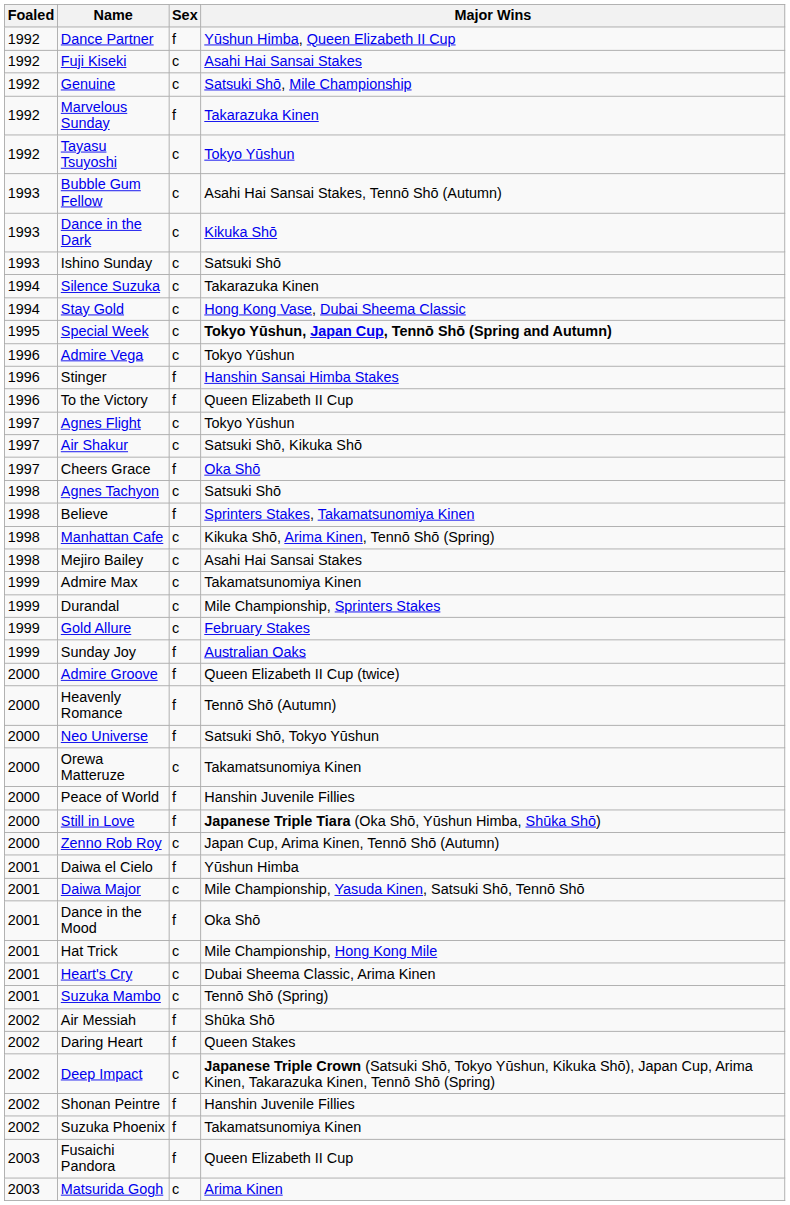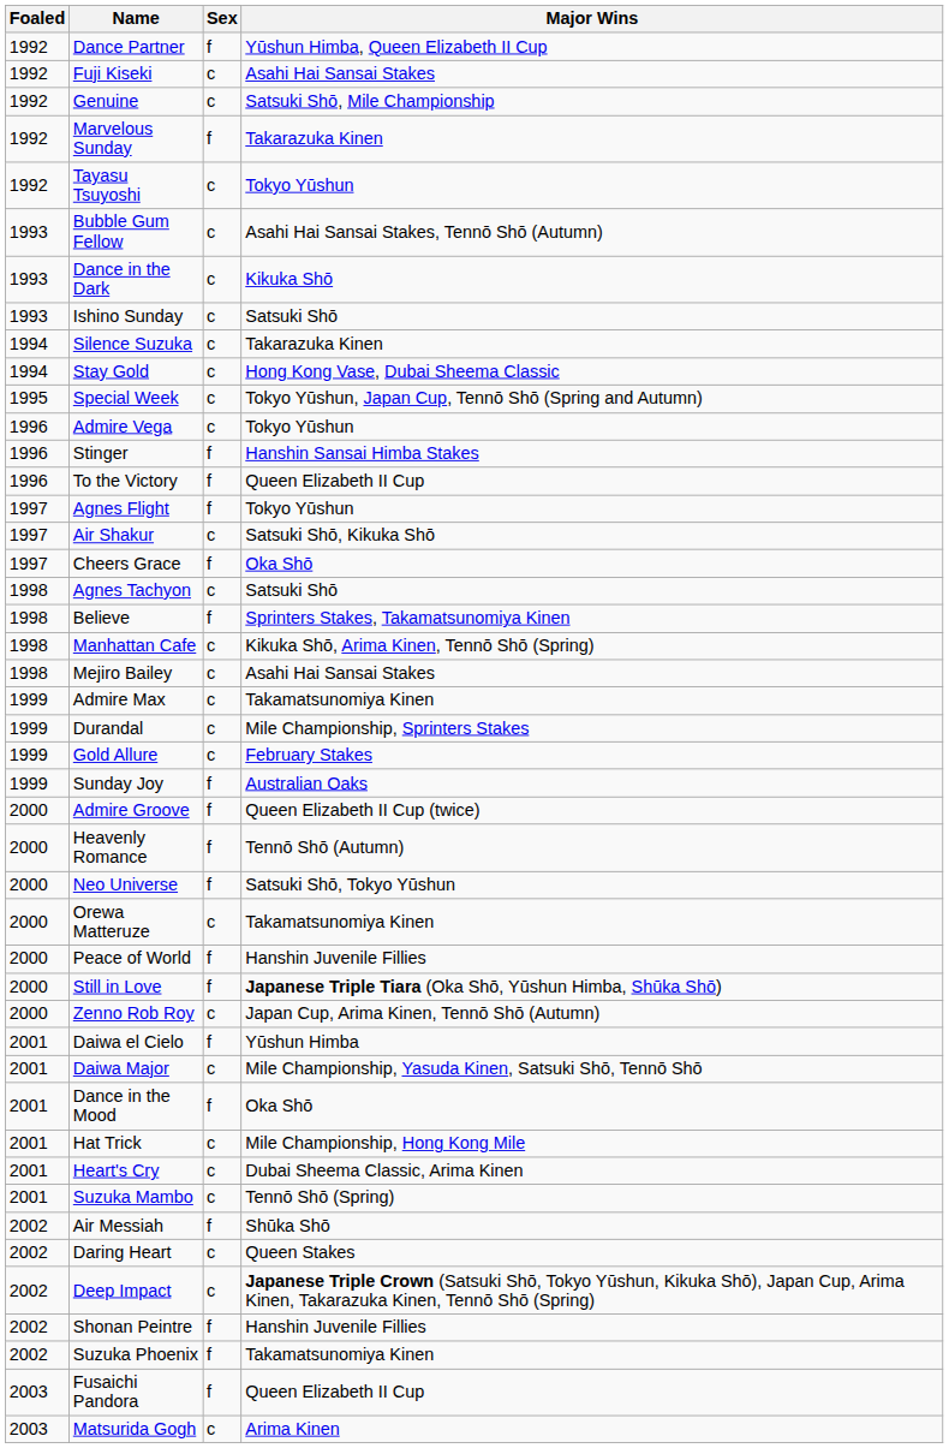 <table class="wikitable">
 <tr style="background:#eee;">
 <th>Foaled</th>
 <th>Name</th>
 <th>Sex</th>
 <th>Major Wins</th>
 </tr>
 <tr>
 <td>1992</td>
 <td><a href='#'>Dance Partner</a></td>
 <td>f</td>
 <td><a href='#'>Yūshun Himba</a>, <a href='#'>Queen Elizabeth II Cup</a></td>
 </tr>
 <tr>
 <td>1992</td>
 <td><a href='#'>Fuji Kiseki</a></td>
 <td>c</td>
 <td><a href='#'>Asahi Hai Sansai Stakes</a></td>
 </tr>
 <tr>
 <td>1992</td>
 <td><a href='#'>Genuine</a></td>
 <td>c</td>
 <td><a href='#'>Satsuki Shō</a>, <a href='#'>Mile Championship</a></td>
 </tr>
 <tr>
 <td>1992</td>
 <td><a href='#'>Marvelous Sunday</a></td>
 <td>f</td>
 <td><a href='#'>Takarazuka Kinen</a></td>
 </tr>
 <tr>
 <td>1992</td>
 <td><a href='#'>Tayasu Tsuyoshi</a></td>
 <td>c</td>
 <td><a href='#'>Tokyo Yūshun</a></td>
 </tr>
 <tr>
 <td>1993</td>
 <td><a href='#'>Bubble Gum Fellow</a></td>
 <td>c</td>
 <td>Asahi Hai Sansai Stakes, Tennō Shō (Autumn)</td>
 </tr>
 <tr>
 <td>1993</td>
 <td><a href='#'>Dance in the Dark</a></td>
 <td>c</td>
 <td><a href='#'>Kikuka Shō</a></td>
 </tr>
 <tr>
 <td>1993</td>
 <td>Ishino Sunday</td>
 <td>c</td>
 <td>Satsuki Shō</td>
 </tr>
 <tr>
 <td>1994</td>
 <td><a href='#'>Silence Suzuka</a></td>
 <td>c</td>
 <td>Takarazuka Kinen</td>
 </tr>
 <tr>
 <td>1994</td>
 <td><a href='#'>Stay Gold</a></td>
 <td>c</td>
 <td><a href='#'>Hong Kong Vase</a>, <a href='#'>Dubai Sheema Classic</a></td>
 </tr>
 <tr>
 <td>1995</td>
 <td><a href='#'>Special Week</a></td>
 <td>c</td>
-<td><strong>Tokyo Yūshun, <a href='#'>Japan Cup</a>, Tennō Shō (Spring and Autumn)</strong></td>
+<td>Tokyo Yūshun, <a href='#'>Japan Cup</a>, Tennō Shō (Spring and Autumn)</td>
 </tr>
 <tr>
 <td>1996</td>
 <td><a href='#'>Admire Vega</a></td>
 <td>c</td>
 <td>Tokyo Yūshun</td>
 </tr>
 <tr>
 <td>1996</td>
 <td>Stinger</td>
 <td>f</td>
 <td><a href='#'>Hanshin Sansai Himba Stakes</a></td>
 </tr>
 <tr>
 <td>1996</td>
 <td>To the Victory</td>
 <td>f</td>
 <td>Queen Elizabeth II Cup</td>
 </tr>
 <tr>
 <td>1997</td>
 <td><a href='#'>Agnes Flight</a></td>
-<td>c</td>
+<td>f</td>
 <td>Tokyo Yūshun</td>
 </tr>
 <tr>
 <td>1997</td>
 <td><a href='#'>Air Shakur</a></td>
 <td>c</td>
 <td>Satsuki Shō, Kikuka Shō</td>
 </tr>
 <tr>
 <td>1997</td>
 <td>Cheers Grace</td>
 <td>f</td>
 <td><a href='#'>Oka Shō</a></td>
 </tr>
 <tr>
 <td>1998</td>
 <td><a href='#'>Agnes Tachyon</a></td>
 <td>c</td>
 <td>Satsuki Shō</td>
 </tr>
 <tr>
 <td>1998</td>
 <td>Believe</td>
 <td>f</td>
 <td><a href='#'>Sprinters Stakes</a>, <a href='#'>Takamatsunomiya Kinen</a></td>
 </tr>
 <tr>
 <td>1998</td>
 <td><a href='#'>Manhattan Cafe</a></td>
 <td>c</td>
 <td>Kikuka Shō, <a href='#'>Arima Kinen</a>, Tennō Shō (Spring)</td>
 </tr>
 <tr>
 <td>1998</td>
 <td>Mejiro Bailey</td>
 <td>c</td>
 <td>Asahi Hai Sansai Stakes</td>
 </tr>
 <tr>
 <td>1999</td>
 <td>Admire Max</td>
 <td>c</td>
 <td>Takamatsunomiya Kinen</td>
 </tr>
 <tr>
 <td>1999</td>
 <td>Durandal</td>
 <td>c</td>
 <td>Mile Championship, <a href='#'>Sprinters Stakes</a></td>
 </tr>
 <tr>
 <td>1999</td>
 <td><a href='#'>Gold Allure</a></td>
 <td>c</td>
 <td><a href='#'>February Stakes</a></td>
 </tr>
 <tr>
 <td>1999</td>
 <td>Sunday Joy</td>
 <td>f</td>
 <td><a href='#'>Australian Oaks</a></td>
 </tr>
 <tr>
 <td>2000</td>
 <td><a href='#'>Admire Groove</a></td>
 <td>f</td>
 <td>Queen Elizabeth II Cup (twice)</td>
 </tr>
 <tr>
 <td>2000</td>
 <td>Heavenly Romance</td>
 <td>f</td>
 <td>Tennō Shō (Autumn)</td>
 </tr>
 <tr>
 <td>2000</td>
 <td><a href='#'>Neo Universe</a></td>
 <td>f</td>
 <td>Satsuki Shō, Tokyo Yūshun</td>
 </tr>
 <tr>
 <td>2000</td>
 <td>Orewa Matteruze</td>
 <td>c</td>
 <td>Takamatsunomiya Kinen</td>
 </tr>
 <tr>
 <td>2000</td>
 <td>Peace of World</td>
 <td>f</td>
 <td>Hanshin Juvenile Fillies</td>
 </tr>
 <tr>
 <td>2000</td>
 <td><a href='#'>Still in Love</a></td>
 <td>f</td>
 <td><strong>Japanese Triple Tiara</strong> (Oka Shō, Yūshun Himba, <a href='#'>Shūka Shō</a>)</td>
 </tr>
 <tr>
 <td>2000</td>
 <td><a href='#'>Zenno Rob Roy</a></td>
 <td>c</td>
 <td>Japan Cup, Arima Kinen, Tennō Shō (Autumn)</td>
 </tr>
 <tr>
 <td>2001</td>
 <td>Daiwa el Cielo</td>
 <td>f</td>
 <td>Yūshun Himba</td>
 </tr>
 <tr>
 <td>2001</td>
 <td><a href='#'>Daiwa Major</a></td>
 <td>c</td>
 <td>Mile Championship, <a href='#'>Yasuda Kinen</a>, Satsuki Shō, Tennō Shō</td>
 </tr>
 <tr>
 <td>2001</td>
 <td>Dance in the Mood</td>
 <td>f</td>
 <td>Oka Shō</td>
 </tr>
 <tr>
 <td>2001</td>
 <td>Hat Trick</td>
 <td>c</td>
 <td>Mile Championship, <a href='#'>Hong Kong Mile</a></td>
 </tr>
 <tr>
 <td>2001</td>
 <td><a href='#'>Heart's Cry</a></td>
 <td>c</td>
 <td>Dubai Sheema Classic, Arima Kinen</td>
 </tr>
 <tr>
 <td>2001</td>
 <td><a href='#'>Suzuka Mambo</a></td>
 <td>c</td>
 <td>Tennō Shō (Spring)</td>
 </tr>
 <tr>
 <td>2002</td>
 <td>Air Messiah</td>
 <td>f</td>
 <td>Shūka Shō</td>
 </tr>
 <tr>
 <td>2002</td>
 <td>Daring Heart</td>
-<td>f</td>
+<td>c</td>
 <td>Queen Stakes</td>
 </tr>
 <tr>
 <td>2002</td>
 <td><a href='#'>Deep Impact</a></td>
 <td>c</td>
 <td><strong>Japanese Triple Crown</strong> (Satsuki Shō, Tokyo Yūshun, Kikuka Shō), Japan Cup, Arima Kinen, Takarazuka Kinen, Tennō Shō (Spring)</td>
 </tr>
 <tr>
 <td>2002</td>
 <td>Shonan Peintre</td>
 <td>f</td>
 <td>Hanshin Juvenile Fillies</td>
 </tr>
 <tr>
 <td>2002</td>
 <td>Suzuka Phoenix</td>
 <td>f</td>
 <td>Takamatsunomiya Kinen</td>
 </tr>
 <tr>
 <td>2003</td>
 <td>Fusaichi Pandora</td>
 <td>f</td>
 <td>Queen Elizabeth II Cup</td>
 </tr>
 <tr>
 <td>2003</td>
 <td><a href='#'>Matsurida Gogh</a></td>
 <td>c</td>
 <td><a href='#'>Arima Kinen</a></td>
 </tr>
 </table>
